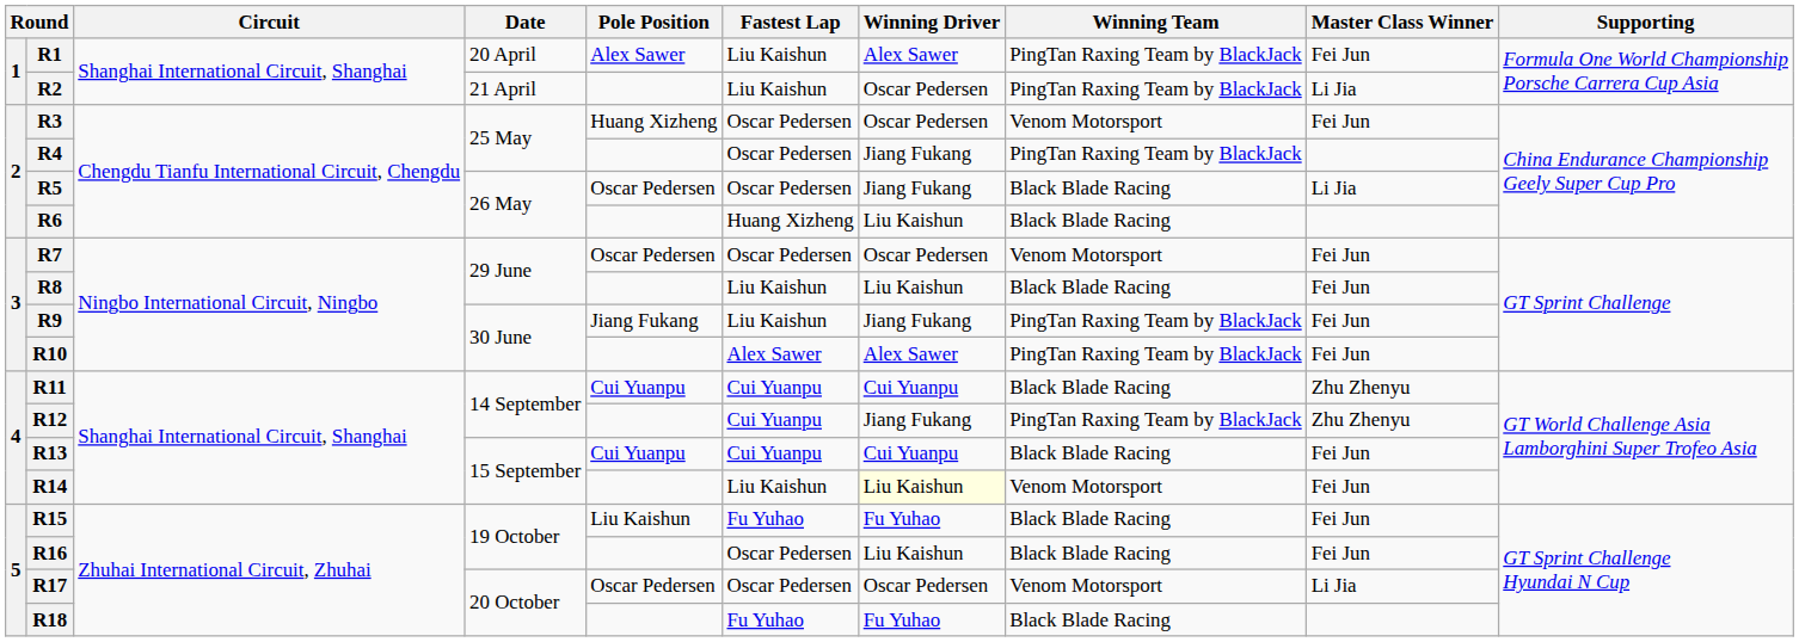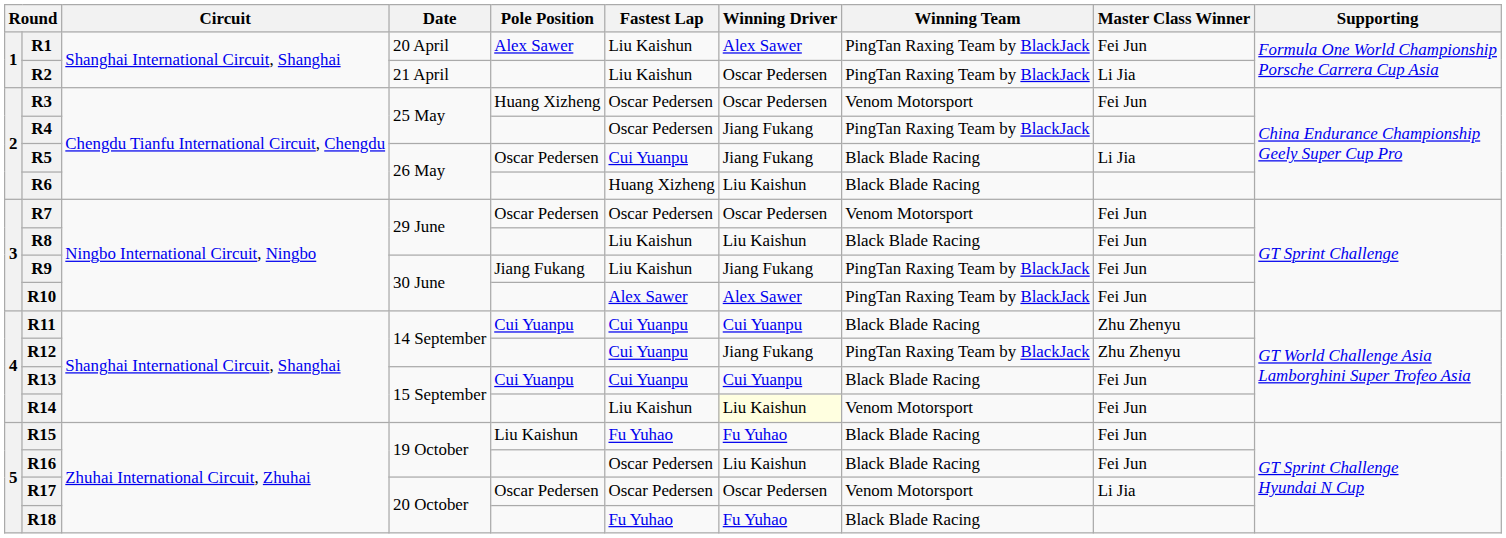 <table class="wikitable" style="font-size: 85%">
 <tr>
 <th colspan=2>Round</th>
 <th>Circuit</th>
 <th>Date</th>
 <th>Pole Position</th>
 <th>Fastest Lap</th>
 <th>Winning Driver</th>
 <th>Winning Team</th>
 <th nowrap>Master Class Winner</th>
 <th>Supporting</th>
 </tr>
 <tr>
 <th rowspan=2>1</th>
 <th>R1</th>
 <td rowspan=2 nowrap><a href='#'>Shanghai International Circuit</a>, <a href='#'>Shanghai</a></td>
 <td>20 April</td>
 <td> <a href='#'>Alex Sawer</a></td>
 <td> Liu Kaishun</td>
 <td> <a href='#'>Alex Sawer</a></td>
 <td> PingTan Raxing Team by <a href='#'>BlackJack</a></td>
 <td> Fei Jun</td>
 <td rowspan=2 nowrap><em><a href='#'>Formula One World Championship</a><br><a href='#'>Porsche Carrera Cup Asia</a></em></td>
 </tr>
 <tr>
 <th>R2</th>
 <td>21 April</td>
 <td></td>
 <td> Liu Kaishun</td>
 <td nowrap> Oscar Pedersen</td>
 <td> PingTan Raxing Team by <a href='#'>BlackJack</a></td>
 <td> Li Jia</td>
 </tr>
 <tr>
 <th rowspan=4>2</th>
 <th>R3</th>
 <td rowspan=4 nowrap><a href='#'>Chengdu Tianfu International Circuit</a>, <a href='#'>Chengdu</a></td>
 <td rowspan=2>25 May</td>
 <td> Huang Xizheng</td>
 <td> Oscar Pedersen</td>
 <td> Oscar Pedersen</td>
 <td> Venom Motorsport</td>
 <td> Fei Jun</td>
 <td rowspan=4><em><a href='#'>China Endurance Championship</a></em><br><em><a href='#'>Geely Super Cup Pro</a></em></td>
 </tr>
 <tr>
 <th>R4</th>
 <td></td>
 <td> Oscar Pedersen</td>
 <td> Jiang Fukang</td>
 <td nowrap> PingTan Raxing Team by <a href='#'>BlackJack</a></td>
 <td> </td>
 </tr>
 <tr>
 <th>R5</th>
 <td rowspan=2>26 May</td>
 <td nowrap> Oscar Pedersen</td>
-<td nowrap> Oscar Pedersen</td>
+<td> <a href='#'>Cui Yuanpu</a></td>
 <td> Jiang Fukang</td>
 <td> Black Blade Racing</td>
 <td> Li Jia</td>
 </tr>
 <tr>
 <th>R6</th>
 <td></td>
 <td> Huang Xizheng</td>
 <td> Liu Kaishun</td>
 <td> Black Blade Racing</td>
 <td> </td>
 </tr>
 <tr>
 <th rowspan=4>3</th>
 <th>R7</th>
 <td rowspan=4><a href='#'>Ningbo International Circuit</a>, <a href='#'>Ningbo</a></td>
 <td rowspan=2>29 June</td>
 <td> Oscar Pedersen</td>
 <td> Oscar Pedersen</td>
 <td> Oscar Pedersen</td>
 <td> Venom Motorsport</td>
 <td> Fei Jun</td>
 <td rowspan=4><em><a href='#'>GT Sprint Challenge</a></em></td>
 </tr>
 <tr>
 <th>R8</th>
 <td></td>
 <td> Liu Kaishun</td>
 <td> Liu Kaishun</td>
 <td> Black Blade Racing</td>
 <td> Fei Jun</td>
 </tr>
 <tr>
 <th>R9</th>
 <td rowspan=2>30 June</td>
 <td> Jiang Fukang</td>
 <td> Liu Kaishun</td>
 <td> Jiang Fukang</td>
 <td> PingTan Raxing Team by <a href='#'>BlackJack</a></td>
 <td> Fei Jun</td>
 </tr>
 <tr>
 <th>R10</th>
 <td></td>
 <td> <a href='#'>Alex Sawer</a></td>
 <td> <a href='#'>Alex Sawer</a></td>
 <td> PingTan Raxing Team by <a href='#'>BlackJack</a></td>
 <td> Fei Jun</td>
 </tr>
 <tr>
 <th rowspan=4>4</th>
 <th>R11</th>
 <td rowspan=4><a href='#'>Shanghai International Circuit</a>, <a href='#'>Shanghai</a></td>
 <td rowspan=2>14 September</td>
 <td> <a href='#'>Cui Yuanpu</a></td>
 <td> <a href='#'>Cui Yuanpu</a></td>
 <td> <a href='#'>Cui Yuanpu</a></td>
 <td> Black Blade Racing</td>
 <td> Zhu Zhenyu</td>
 <td rowspan=4><em><a href='#'>GT World Challenge Asia</a><br><a href='#'>Lamborghini Super Trofeo Asia</a></em></td>
 </tr>
 <tr>
 <th>R12</th>
 <td></td>
 <td> <a href='#'>Cui Yuanpu</a></td>
 <td> Jiang Fukang</td>
 <td> PingTan Raxing Team by <a href='#'>BlackJack</a></td>
 <td> Zhu Zhenyu</td>
 </tr>
 <tr>
 <th>R13</th>
 <td rowspan=2 nowrap>15 September</td>
 <td> <a href='#'>Cui Yuanpu</a></td>
 <td> <a href='#'>Cui Yuanpu</a></td>
 <td> <a href='#'>Cui Yuanpu</a></td>
 <td> Black Blade Racing</td>
 <td> Fei Jun</td>
 </tr>
 <tr>
 <th>R14</th>
 <td></td>
 <td> Liu Kaishun</td>
 <td style="background: lightyellow;"> Liu Kaishun</td>
 <td> Venom Motorsport</td>
 <td> Fei Jun</td>
 </tr>
 <tr>
 <th rowspan=4>5</th>
 <th>R15</th>
 <td rowspan=4><a href='#'>Zhuhai International Circuit</a>, <a href='#'>Zhuhai</a></td>
 <td rowspan="2">19 October</td>
 <td> Liu Kaishun</td>
 <td> <a href='#'>Fu Yuhao</a></td>
 <td> <a href='#'>Fu Yuhao</a></td>
 <td> Black Blade Racing</td>
 <td> Fei Jun</td>
 <td rowspan=4><em><a href='#'>GT Sprint Challenge</a></em><br><em><a href='#'>Hyundai N Cup</a></em></td>
 </tr>
 <tr>
 <th>R16</th>
 <td></td>
 <td> Oscar Pedersen</td>
 <td> Liu Kaishun</td>
 <td> Black Blade Racing</td>
 <td> Fei Jun</td>
 </tr>
 <tr>
 <th>R17</th>
 <td rowspan="2">20 October</td>
 <td> Oscar Pedersen</td>
 <td> Oscar Pedersen</td>
 <td> Oscar Pedersen</td>
 <td> Venom Motorsport</td>
 <td> Li Jia</td>
 </tr>
 <tr>
 <th>R18</th>
 <td></td>
 <td> <a href='#'>Fu Yuhao</a></td>
 <td> <a href='#'>Fu Yuhao</a></td>
 <td> Black Blade Racing</td>
 <td> </td>
 </tr>
 </table>
